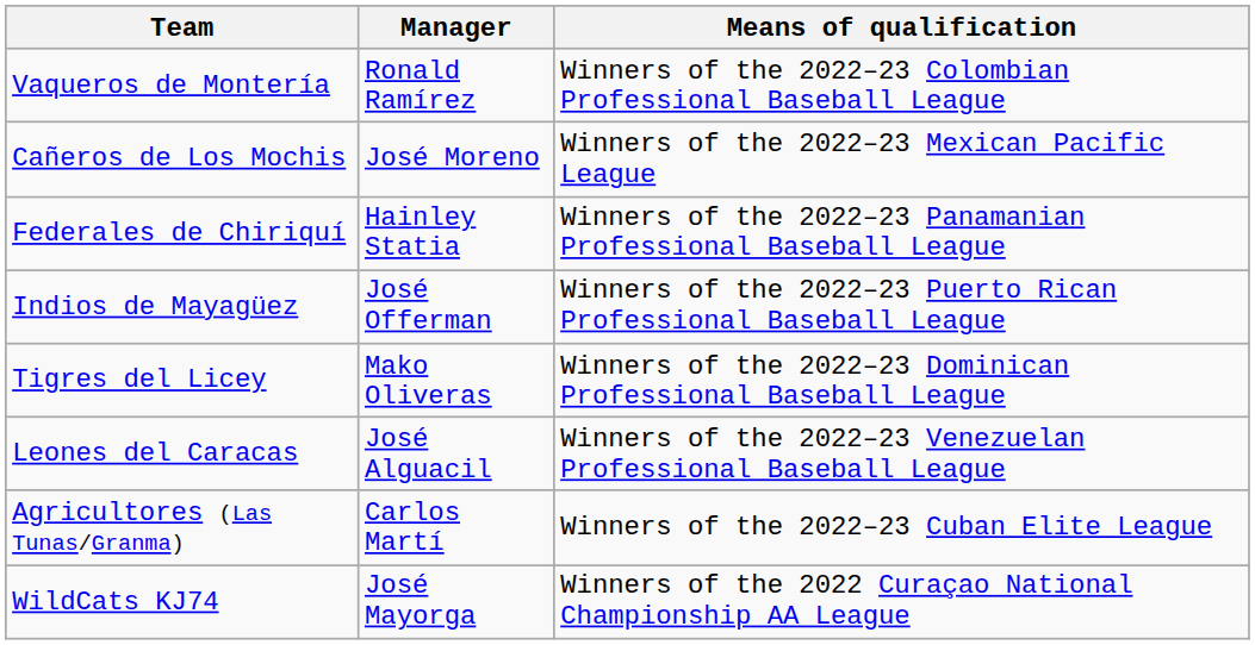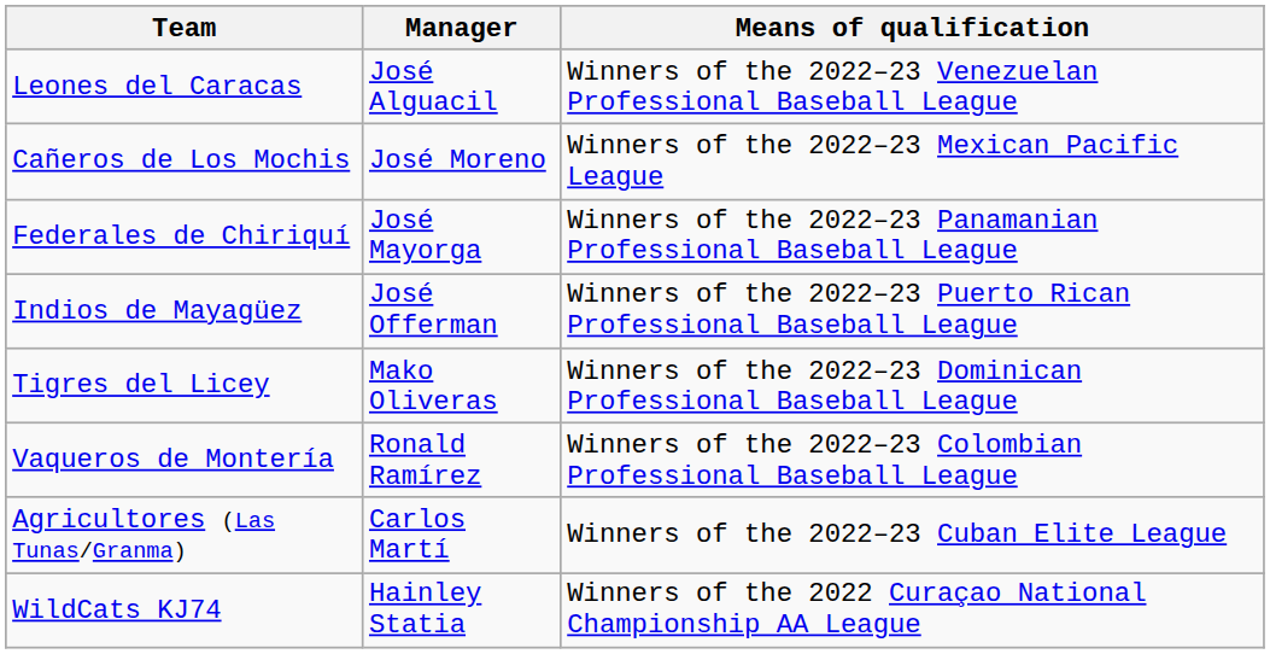 <table class="wikitable">
 <tr>
 <th>Team</th>
 <th>Manager</th>
 <th>Means of qualification</th>
 </tr>
 <tr>
-<td> <a href='#'>Vaqueros de Montería</a></td>
-<td> <a href='#'>Ronald Ramírez</a></td>
-<td>Winners of the 2022–23 <a href='#'>Colombian Professional Baseball League</a></td>
+<td> <a href='#'>Leones del Caracas</a></td>
+<td> <a href='#'>José Alguacil</a></td>
+<td>Winners of the 2022–23 <a href='#'>Venezuelan Professional Baseball League</a></td>
 </tr>
 <tr>
 <td> <a href='#'>Cañeros de Los Mochis</a></td>
 <td> <a href='#'>José Moreno</a></td>
 <td>Winners of the 2022–23 <a href='#'>Mexican Pacific League</a></td>
 </tr>
 <tr>
 <td> <a href='#'>Federales de Chiriquí</a></td>
-<td> <a href='#'>Hainley Statia</a></td>
+<td> <a href='#'>José Mayorga</a></td>
 <td>Winners of the 2022–23 <a href='#'>Panamanian Professional Baseball League</a></td>
 </tr>
 <tr>
 <td> <a href='#'>Indios de Mayagüez</a></td>
 <td> <a href='#'>José Offerman</a></td>
 <td>Winners of the 2022–23 <a href='#'>Puerto Rican Professional Baseball League</a></td>
 </tr>
 <tr>
 <td> <a href='#'>Tigres del Licey</a></td>
 <td> <a href='#'>Mako Oliveras</a></td>
 <td>Winners of the 2022–23 <a href='#'>Dominican Professional Baseball League</a></td>
 </tr>
 <tr>
-<td> <a href='#'>Leones del Caracas</a></td>
-<td> <a href='#'>José Alguacil</a></td>
-<td>Winners of the 2022–23 <a href='#'>Venezuelan Professional Baseball League</a></td>
+<td> <a href='#'>Vaqueros de Montería</a></td>
+<td> <a href='#'>Ronald Ramírez</a></td>
+<td>Winners of the 2022–23 <a href='#'>Colombian Professional Baseball League</a></td>
 </tr>
 <tr>
 <td> <a href='#'>Agricultores</a> <small>(<a href='#'>Las Tunas</a>/<a href='#'>Granma</a>)</small></td>
 <td> <a href='#'>Carlos Martí</a></td>
 <td>Winners of the 2022–23 <a href='#'>Cuban Elite League</a></td>
 </tr>
 <tr>
 <td> <a href='#'>WildCats KJ74</a></td>
-<td> <a href='#'>José Mayorga</a></td>
+<td> <a href='#'>Hainley Statia</a></td>
 <td>Winners of the 2022 <a href='#'>Curaçao National Championship AA League</a></td>
 </tr>
 </table>
